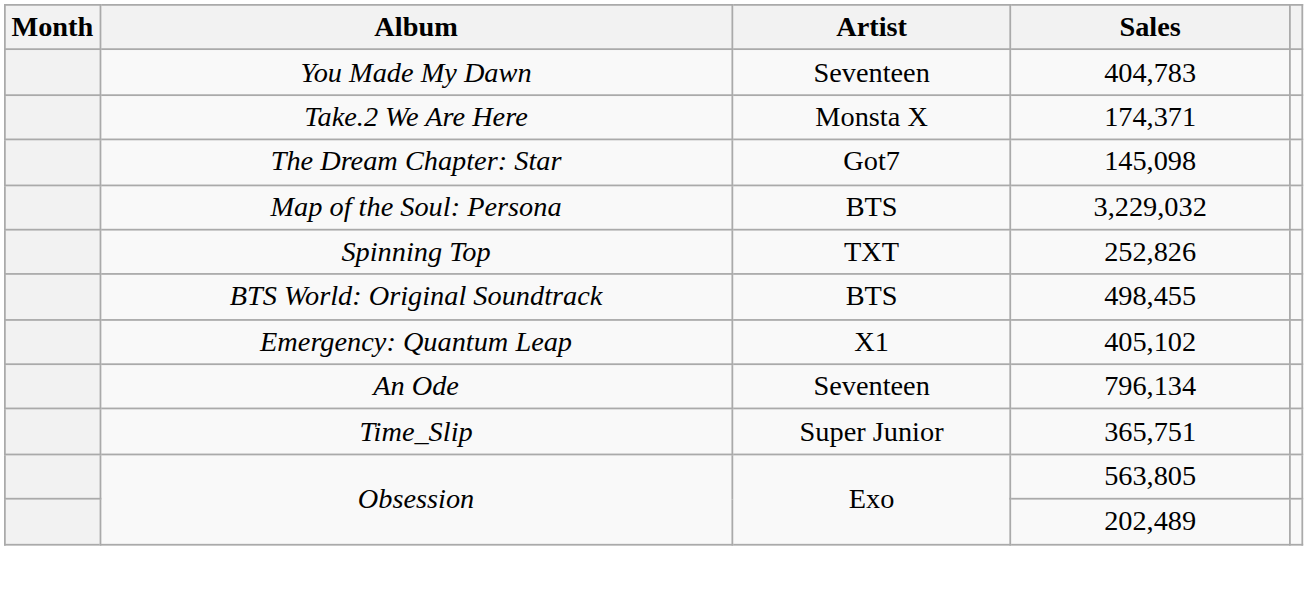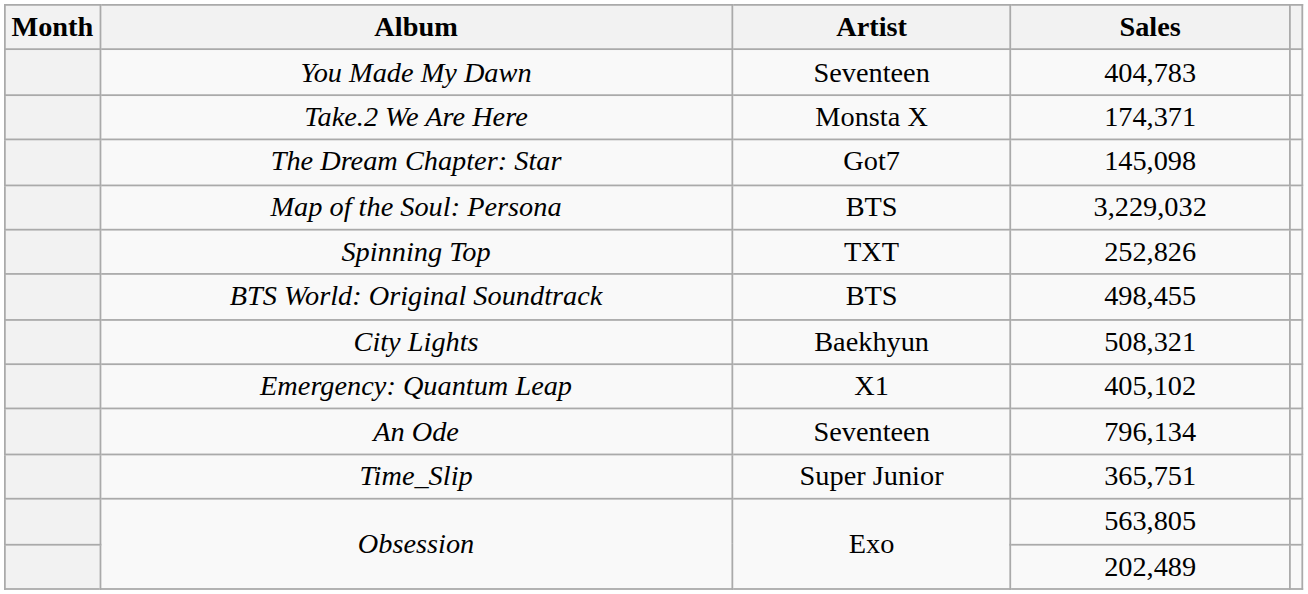 <table class="wikitable plainrowheaders" style="text-align:center">
 <tr>
 <th scope="col">Month</th>
 <th scope="col" width="350">Album</th>
 <th scope="col" width="150">Artist</th>
 <th scope="col" width="150">Sales</th>
 <th scope="col" class="unsortable"></th>
 </tr>
 <tr>
 <th scope="row"></th>
 <td><em>You Made My Dawn</em></td>
 <td>Seventeen</td>
 <td>404,783</td>
 <td></td>
 </tr>
 <tr>
 <th scope="row"></th>
 <td><em>Take.2 We Are Here</em></td>
 <td>Monsta X</td>
 <td>174,371</td>
 <td></td>
 </tr>
 <tr>
 <th scope="row"></th>
 <td><em>The Dream Chapter: Star</em></td>
 <td>Got7</td>
 <td>145,098</td>
 <td></td>
 </tr>
 <tr>
 <th scope="row"></th>
 <td><em>Map of the Soul: Persona</em></td>
 <td>BTS</td>
 <td>3,229,032</td>
 <td></td>
 </tr>
 <tr>
 <th scope="row"></th>
 <td><em>Spinning Top</em></td>
 <td>TXT</td>
 <td>252,826</td>
 <td></td>
 </tr>
 <tr>
 <th scope="row"></th>
 <td><em>BTS World: Original Soundtrack</em></td>
 <td>BTS</td>
 <td>498,455</td>
 <td></td>
 </tr>
 <tr>
 <th scope="row"></th>
+<td><em>City Lights</em></td>
+<td>Baekhyun</td>
+<td>508,321</td>
+<td></td>
+</tr>
+<tr>
+<th scope="row"></th>
 <td><em>Emergency: Quantum Leap</em></td>
 <td>X1</td>
 <td>405,102</td>
 <td></td>
 </tr>
 <tr>
 <th scope="row"></th>
 <td><em>An Ode</em></td>
 <td>Seventeen</td>
 <td>796,134</td>
 <td></td>
 </tr>
 <tr>
 <th scope="row"></th>
 <td><em>Time_Slip</em></td>
 <td>Super Junior</td>
 <td>365,751</td>
 <td></td>
 </tr>
 <tr>
 <th scope="row"></th>
 <td rowspan="2"><em>Obsession</em></td>
 <td rowspan="2">Exo</td>
 <td>563,805</td>
 <td></td>
 </tr>
 <tr>
 <th scope="row"></th>
 <td>202,489</td>
 <td></td>
 </tr>
 </table>
